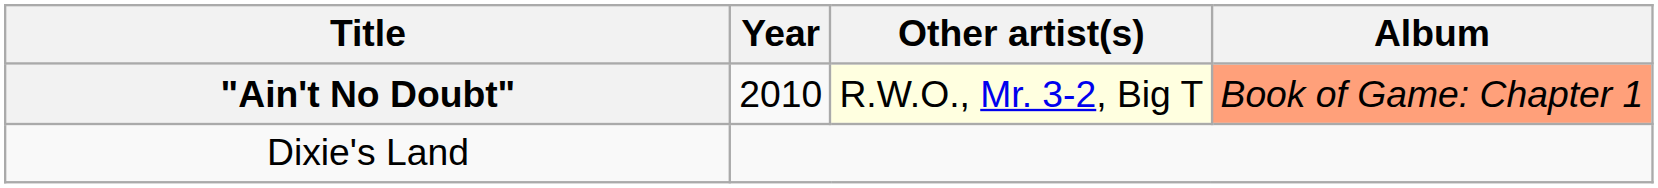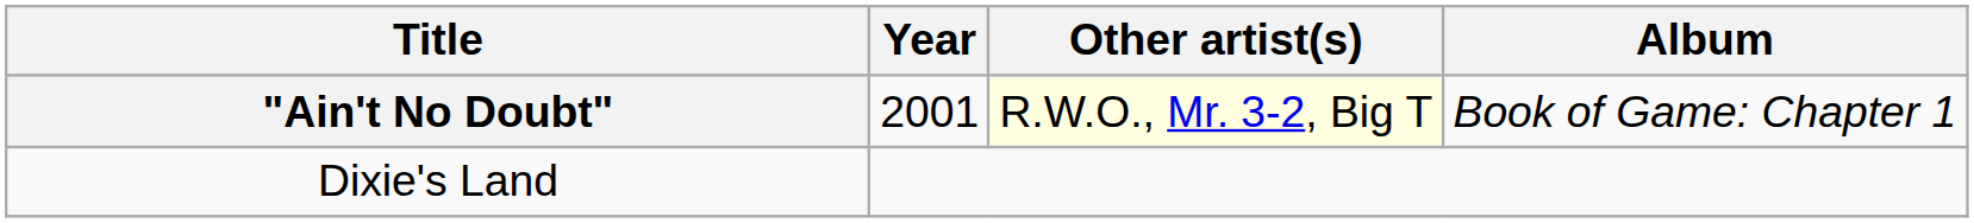 <table class="wikitable plainrowheaders" style="text-align:center;">
 <tr>
 <th scope="col" style="width:19em;">Title</th>
 <th scope="col">Year</th>
 <th scope="col">Other artist(s)</th>
 <th scope="col">Album</th>
 </tr>
 <tr>
 <th scope="row">"Ain't No Doubt"</th>
-<td rowspan=>2010</td>
+<td rowspan=>2001</td>
 <td style="background: lightyellow;">R.W.O., <a href='#'>Mr. 3-2</a>, Big T</td>
-<td style="background: lightsalmon;"><em>Book of Game: Chapter 1</em></td>
+<td><em>Book of Game: Chapter 1</em></td>
 </tr>
 <tr>
 <td>Dixie's Land</td>
 </tr>
 </table>
